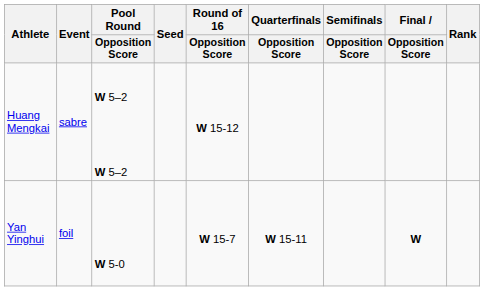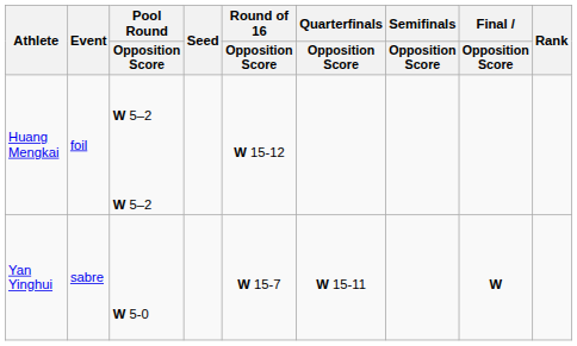 <table class=wikitable style="font-size:90%">
 <tr>
 <th rowspan="2">Athlete</th>
 <th rowspan="2">Event</th>
 <th>Pool Round</th>
 <th rowspan="2">Seed</th>
 <th>Round of 16</th>
 <th>Quarterfinals</th>
 <th>Semifinals</th>
 <th>Final / </th>
 <th rowspan=2>Rank</th>
 </tr>
 <tr style="font-size:95%">
 <th>Opposition<br>Score</th>
 <th>Opposition<br>Score</th>
 <th>Opposition<br>Score</th>
 <th>Opposition<br>Score</th>
 <th>Opposition<br>Score</th>
 </tr>
 <tr align=center>
 <td align=left><a href='#'>Huang Mengkai</a></td>
-<td align=left><a href='#'>sabre</a></td>
+<td align=left><a href='#'>foil</a></td>
 <td align=left><br><br><strong>W</strong> 5–2<br><br><br><br><br><br><strong>W</strong> 5–2</td>
 <td></td>
 <td><br><strong>W</strong> 15-12</td>
 <td></td>
 <td></td>
 <td></td>
 <td></td>
 </tr>
 <tr align=center>
 <td align=left><a href='#'>Yan Yinghui</a></td>
-<td align=left><a href='#'>foil</a></td>
+<td align=left><a href='#'>sabre</a></td>
 <td align=left><br><br><br><br><br><br><strong>W</strong> 5-0<br><br></td>
 <td></td>
 <td><br><strong>W</strong> 15-7</td>
 <td><br><strong>W</strong> 15-11</td>
 <td></td>
 <td><br><strong>W</strong></td>
 <td></td>
 </tr>
 </table>
